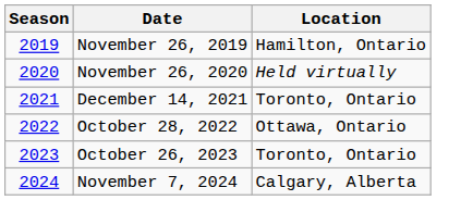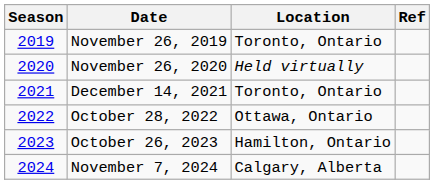 <table class='wikitable'>
 <tr>
 <th>Season</th>
 <th>Date</th>
 <th>Location</th>
+<th>Ref</th>
 </tr>
 <tr>
 <td align=center><a href='#'>2019</a></td>
 <td>November 26, 2019</td>
-<td>Hamilton, Ontario</td>
+<td>Toronto, Ontario</td>
+<td></td>
 </tr>
 <tr>
 <td align=center><a href='#'>2020</a></td>
 <td>November 26, 2020</td>
 <td><em>Held virtually</em></td>
+<td></td>
 </tr>
 <tr>
 <td align=center><a href='#'>2021</a></td>
 <td>December 14, 2021</td>
 <td>Toronto, Ontario</td>
+<td></td>
 </tr>
 <tr>
 <td align=center><a href='#'>2022</a></td>
 <td>October 28, 2022</td>
 <td>Ottawa, Ontario</td>
+<td></td>
 </tr>
 <tr>
 <td align=center><a href='#'>2023</a></td>
 <td>October 26, 2023</td>
-<td>Toronto, Ontario</td>
+<td>Hamilton, Ontario</td>
+<td></td>
 </tr>
 <tr>
 <td align=center><a href='#'>2024</a></td>
 <td>November 7, 2024</td>
 <td>Calgary, Alberta</td>
+<td></td>
 </tr>
 </table>
